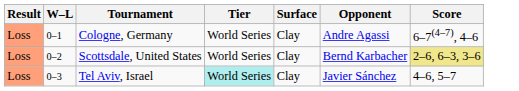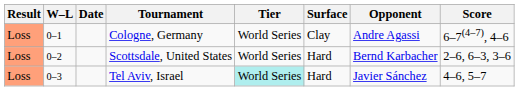 <table class="sortable wikitable">
 <tr>
 <th>Result</th>
 <th class="unsortable">W–L</th>
+<th>Date</th>
 <th>Tournament</th>
 <th>Tier</th>
 <th>Surface</th>
 <th>Opponent</th>
 <th class="unsortable">Score</th>
 </tr>
 <tr>
 <td style="background:#ffa07a;">Loss</td>
 <td><small>0–1</small></td>
+<td><a href='#'></a></td>
 <td><a href='#'>Cologne</a>, Germany</td>
 <td>World Series</td>
 <td>Clay</td>
 <td> <a href='#'>Andre Agassi</a></td>
 <td>6–7<sup>(4–7)</sup>, 4–6</td>
 </tr>
 <tr>
 <td style="background:#ffa07a;">Loss</td>
 <td><small>0–2</small></td>
+<td><a href='#'></a></td>
 <td><a href='#'>Scottsdale</a>, United States</td>
 <td>World Series</td>
-<td>Clay</td>
+<td>Hard</td>
 <td> <a href='#'>Bernd Karbacher</a></td>
-<td style="background: khaki;">2–6, 6–3, 3–6</td>
+<td>2–6, 6–3, 3–6</td>
 </tr>
 <tr>
 <td style="background:#ffa07a;">Loss</td>
 <td><small>0–3</small></td>
+<td><a href='#'></a></td>
 <td><a href='#'>Tel Aviv</a>, Israel</td>
 <td style="background: paleturquoise;">World Series</td>
-<td>Clay</td>
+<td>Hard</td>
 <td> <a href='#'>Javier Sánchez</a></td>
 <td>4–6, 5–7</td>
 </tr>
 </table>
